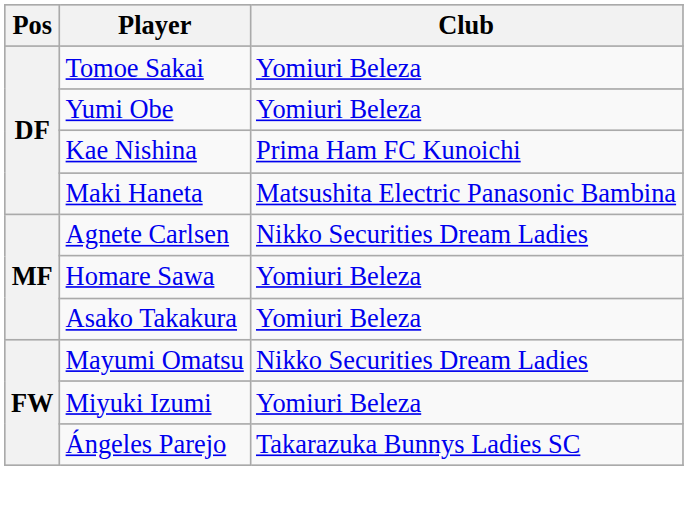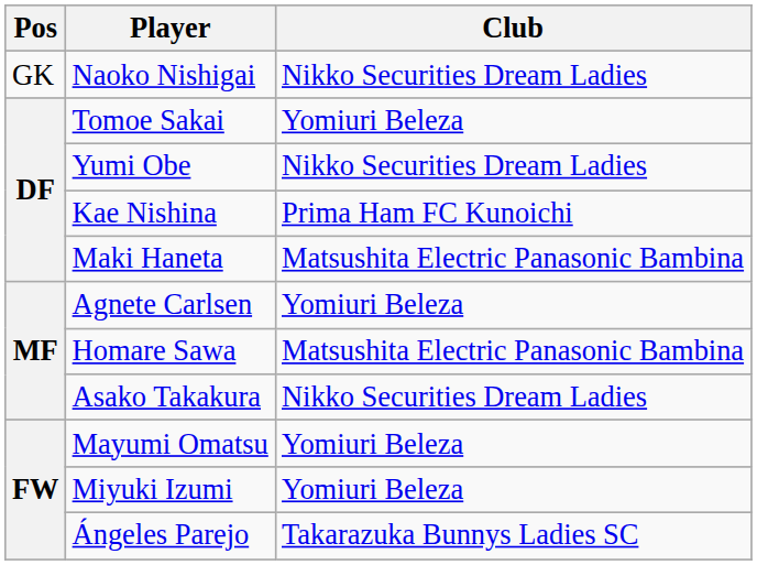 <table class="wikitable">
 <tr>
 <th>Pos</th>
 <th>Player</th>
 <th>Club</th>
+</tr>
+<tr>
+<td>GK</td>
+<td> <a href='#'>Naoko Nishigai</a></td>
+<td><a href='#'>Nikko Securities Dream Ladies</a></td>
 </tr>
 <tr>
 <th rowspan=4>DF</th>
 <td> <a href='#'>Tomoe Sakai</a></td>
 <td><a href='#'>Yomiuri Beleza</a></td>
 </tr>
 <tr>
 <td> <a href='#'>Yumi Obe</a></td>
-<td><a href='#'>Yomiuri Beleza</a></td>
+<td><a href='#'>Nikko Securities Dream Ladies</a></td>
 </tr>
 <tr>
 <td> <a href='#'>Kae Nishina</a></td>
 <td><a href='#'>Prima Ham FC Kunoichi</a></td>
 </tr>
 <tr>
 <td> <a href='#'>Maki Haneta</a></td>
 <td><a href='#'>Matsushita Electric Panasonic Bambina</a></td>
 </tr>
 <tr>
 <th rowspan=3>MF</th>
 <td> <a href='#'>Agnete Carlsen</a></td>
-<td><a href='#'>Nikko Securities Dream Ladies</a></td>
+<td><a href='#'>Yomiuri Beleza</a></td>
 </tr>
 <tr>
 <td> <a href='#'>Homare Sawa</a></td>
-<td><a href='#'>Yomiuri Beleza</a></td>
+<td><a href='#'>Matsushita Electric Panasonic Bambina</a></td>
 </tr>
 <tr>
 <td> <a href='#'>Asako Takakura</a></td>
-<td><a href='#'>Yomiuri Beleza</a></td>
+<td><a href='#'>Nikko Securities Dream Ladies</a></td>
 </tr>
 <tr>
 <th rowspan=3>FW</th>
 <td> <a href='#'>Mayumi Omatsu</a></td>
-<td><a href='#'>Nikko Securities Dream Ladies</a></td>
+<td><a href='#'>Yomiuri Beleza</a></td>
 </tr>
 <tr>
 <td> <a href='#'>Miyuki Izumi</a></td>
 <td><a href='#'>Yomiuri Beleza</a></td>
 </tr>
 <tr>
 <td> <a href='#'>Ángeles Parejo</a></td>
 <td><a href='#'>Takarazuka Bunnys Ladies SC</a></td>
 </tr>
 </table>
